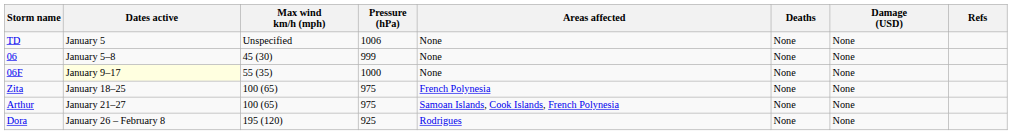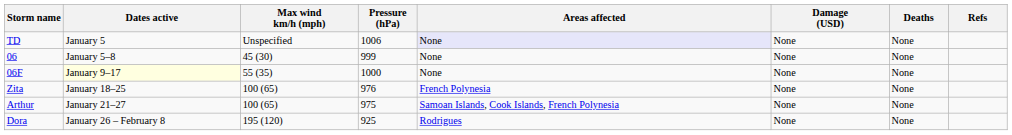 <table class="wikitable sortable">
 <tr>
 <th width="5%">Storm name</th>
 <th width="15%">Dates active</th>
 <th width="10%">Max wind<br>km/h (mph)</th>
 <th width="5%">Pressure<br>(hPa)</th>
 <th width="30%">Areas affected</th>
+<th width="10%">Damage<br>(USD)</th>
 <th width="5%">Deaths</th>
-<th width="10%">Damage<br>(USD)</th>
 <th width="5%">Refs</th>
 </tr>
 <tr>
 <td><a href='#'>TD</a></td>
 <td>January 5</td>
 <td>Unspecified</td>
 <td>1006</td>
-<td>None</td>
+<td style="background: lavender;">None</td>
 <td>None</td>
 <td>None</td>
 <td></td>
 </tr>
 <tr>
 <td><a href='#'>06</a></td>
 <td>January 5–8</td>
 <td>45 (30)</td>
 <td>999</td>
 <td>None</td>
 <td>None</td>
 <td>None</td>
 <td></td>
 </tr>
 <tr>
 <td><a href='#'>06F</a></td>
 <td style="background: lightyellow;">January 9–17</td>
 <td>55 (35)</td>
 <td>1000</td>
 <td>None</td>
 <td>None</td>
 <td>None</td>
 <td></td>
 </tr>
 <tr>
 <td><a href='#'>Zita</a></td>
 <td>January 18–25</td>
 <td>100 (65)</td>
-<td>975</td>
+<td>976</td>
 <td><a href='#'>French Polynesia</a></td>
 <td>None</td>
 <td>None</td>
 <td></td>
 </tr>
 <tr>
 <td><a href='#'>Arthur</a></td>
 <td>January 21–27</td>
 <td>100 (65)</td>
 <td>975</td>
 <td><a href='#'>Samoan Islands</a>, <a href='#'>Cook Islands</a>, <a href='#'>French Polynesia</a></td>
 <td>None</td>
 <td>None</td>
 <td></td>
 </tr>
 <tr>
 <td><a href='#'>Dora</a></td>
 <td>January 26 – February 8</td>
 <td>195 (120)</td>
 <td>925</td>
 <td><a href='#'>Rodrigues</a></td>
 <td>None</td>
 <td>None</td>
 <td></td>
 </tr>
 </table>
